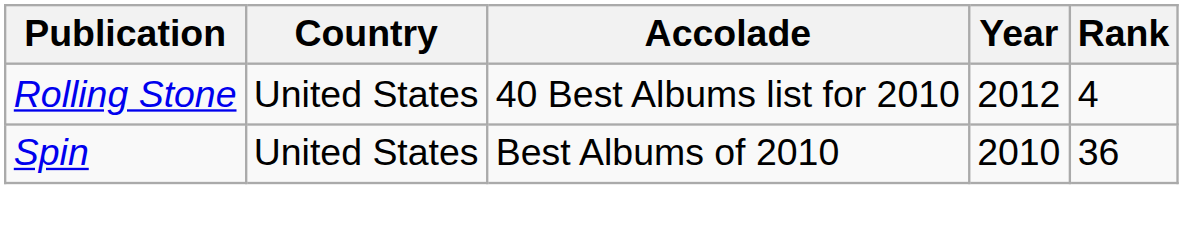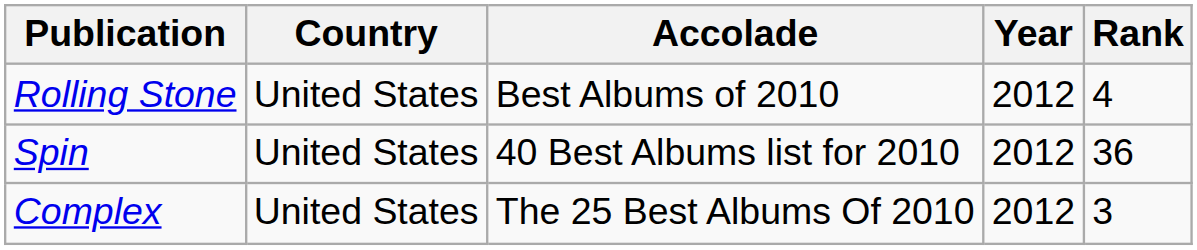 <table class="wikitable">
 <tr>
 <th>Publication</th>
 <th>Country</th>
 <th>Accolade</th>
 <th>Year</th>
 <th>Rank</th>
 </tr>
 <tr>
 <td><em><a href='#'>Rolling Stone</a></em></td>
 <td>United States</td>
-<td>40 Best Albums list for 2010</td>
+<td>Best Albums of 2010</td>
 <td>2012</td>
 <td>4</td>
 </tr>
 <tr>
 <td><em><a href='#'>Spin</a></em></td>
 <td>United States</td>
-<td>Best Albums of 2010</td>
-<td>2010</td>
+<td>40 Best Albums list for 2010</td>
+<td>2012</td>
 <td>36</td>
 </tr>
+<tr>
+<td><em><a href='#'>Complex</a></em></td>
+<td>United States</td>
+<td>The 25 Best Albums Of 2010</td>
+<td>2012</td>
+<td>3</td>
+</tr>
 </table>
